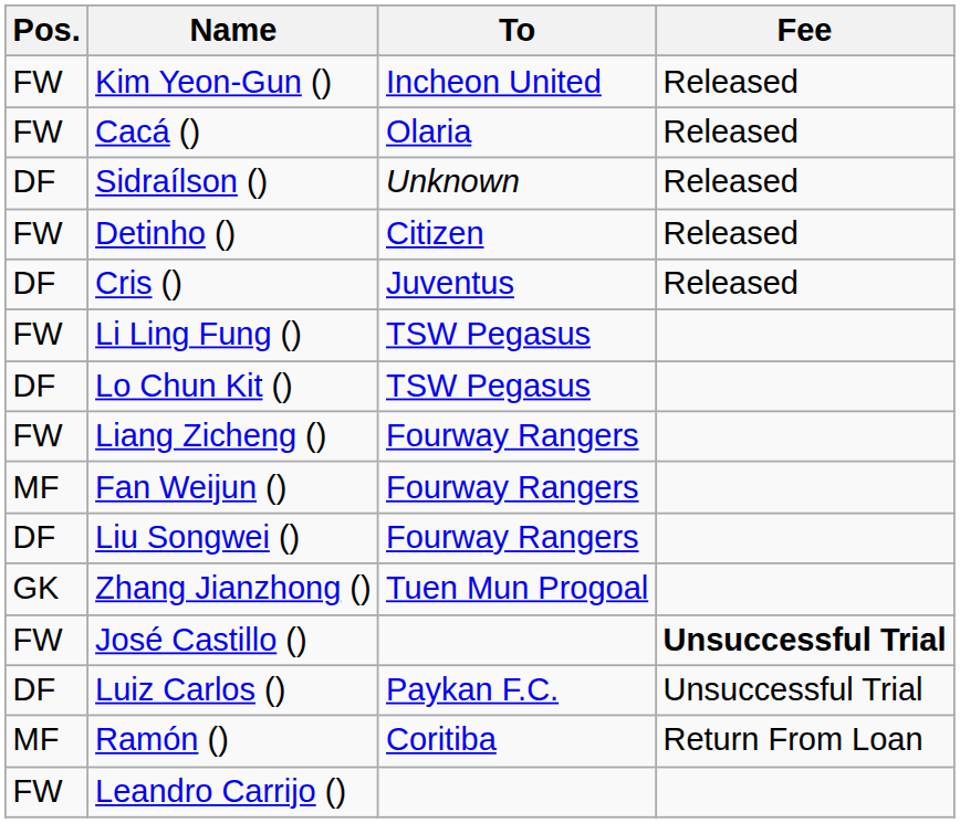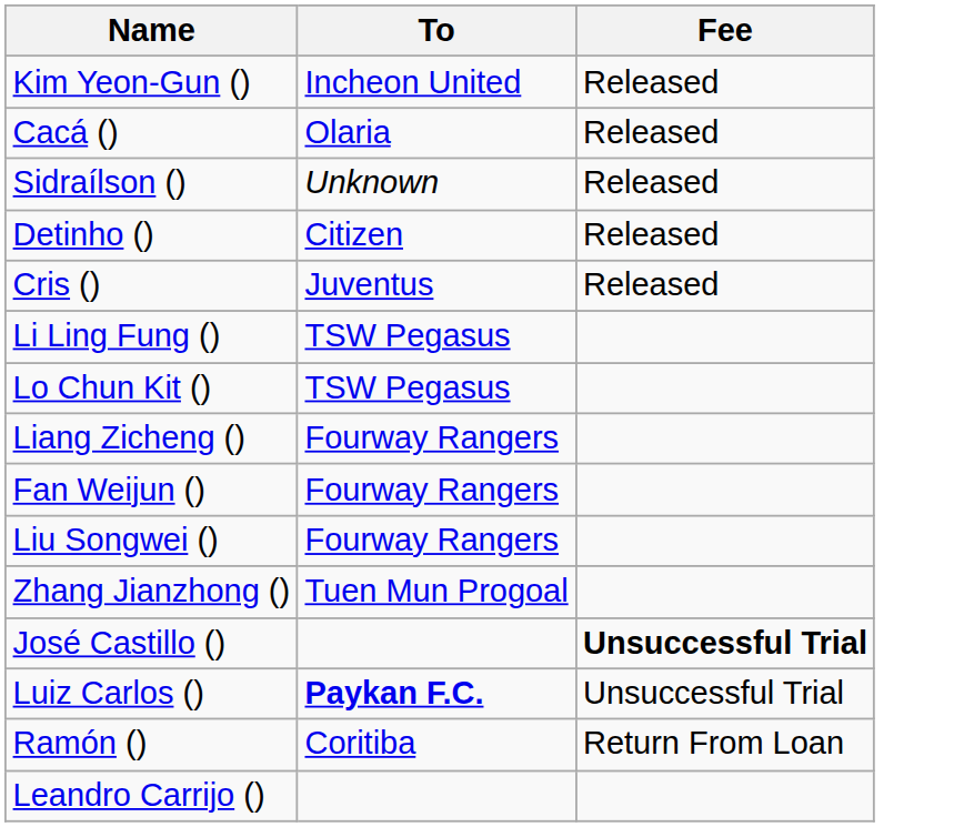 <table class="wikitable">
 <tr>
-<th>Pos.</th>
 <th>Name</th>
 <th>To</th>
 <th>Fee</th>
 </tr>
 <tr>
-<td>FW</td>
 <td> <a href='#'>Kim Yeon-Gun</a>  ()</td>
 <td> <a href='#'>Incheon United</a></td>
 <td>Released</td>
 </tr>
 <tr>
-<td>FW</td>
 <td> <a href='#'>Cacá</a>  ()</td>
 <td> <a href='#'>Olaria</a></td>
 <td>Released</td>
 </tr>
 <tr>
-<td>DF</td>
 <td> <a href='#'>Sidraílson</a>  ()</td>
 <td> <em>Unknown</em></td>
 <td>Released</td>
 </tr>
 <tr>
-<td>FW</td>
 <td> <a href='#'>Detinho</a>  ()</td>
 <td> <a href='#'>Citizen</a></td>
 <td>Released</td>
 </tr>
 <tr>
-<td>DF</td>
 <td>  <a href='#'>Cris</a>  ()</td>
 <td> <a href='#'>Juventus</a></td>
 <td>Released</td>
 </tr>
 <tr>
-<td>FW</td>
 <td> <a href='#'>Li Ling Fung</a>  ()</td>
 <td> <a href='#'>TSW Pegasus</a></td>
 <td></td>
 </tr>
 <tr>
-<td>DF</td>
 <td> <a href='#'>Lo Chun Kit</a>  ()</td>
 <td> <a href='#'>TSW Pegasus</a></td>
 <td></td>
 </tr>
 <tr>
-<td>FW</td>
 <td> <a href='#'>Liang Zicheng</a>  ()</td>
 <td> <a href='#'>Fourway Rangers</a></td>
 <td></td>
 </tr>
 <tr>
-<td>MF</td>
 <td> <a href='#'>Fan Weijun</a>  ()</td>
 <td> <a href='#'>Fourway Rangers</a></td>
 <td></td>
 </tr>
 <tr>
-<td>DF</td>
 <td> <a href='#'>Liu Songwei</a>  ()</td>
 <td> <a href='#'>Fourway Rangers</a></td>
 <td></td>
 </tr>
 <tr>
-<td>GK</td>
 <td> <a href='#'>Zhang Jianzhong</a>  ()</td>
 <td> <a href='#'>Tuen Mun Progoal</a></td>
 <td></td>
 </tr>
 <tr>
-<td>FW</td>
 <td> <a href='#'>José Castillo</a> ()</td>
 <td></td>
 <td><strong>Unsuccessful Trial</strong></td>
 </tr>
 <tr>
-<td>DF</td>
 <td> <a href='#'>Luiz Carlos</a> ()</td>
-<td> <a href='#'>Paykan F.C.</a></td>
+<td><strong> <a href='#'>Paykan F.C.</a></strong></td>
 <td>Unsuccessful Trial</td>
 </tr>
 <tr>
-<td>MF</td>
 <td> <a href='#'>Ramón</a> ()</td>
 <td> <a href='#'>Coritiba</a></td>
 <td>Return From Loan</td>
 </tr>
 <tr>
-<td>FW</td>
 <td> <a href='#'>Leandro Carrijo</a> ()</td>
 <td></td>
 <td></td>
 </tr>
 </table>
